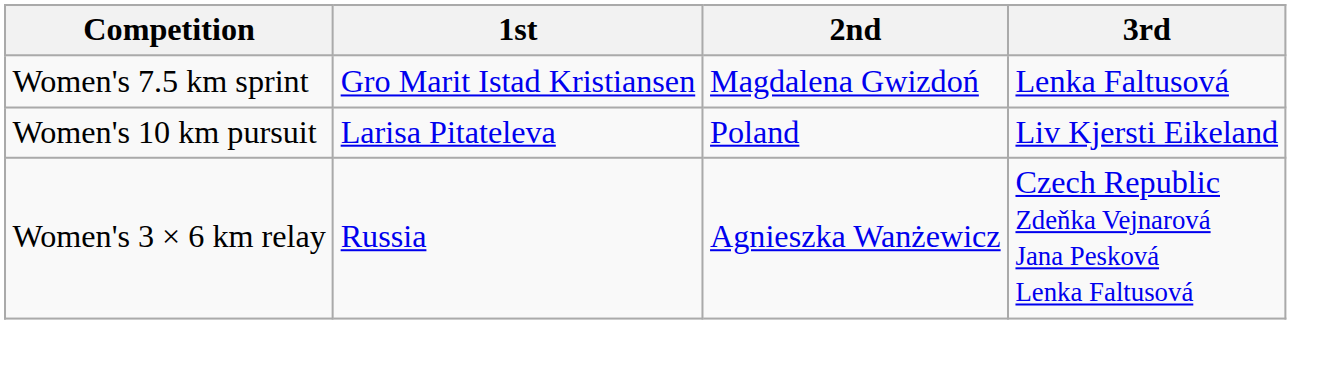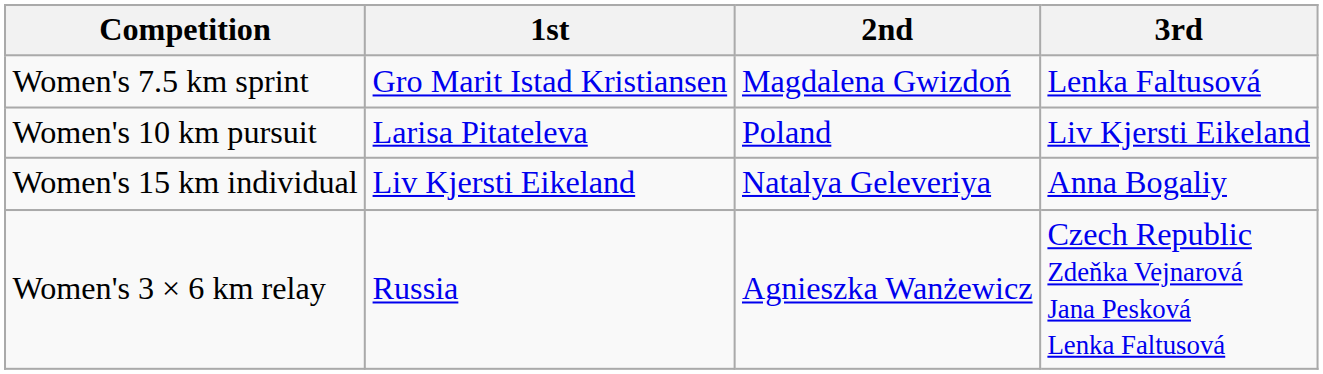 <table class="wikitable">
 <tr>
 <th>Competition</th>
 <th>1st</th>
 <th>2nd</th>
 <th>3rd</th>
 </tr>
 <tr>
 <td>Women's 7.5 km sprint</td>
 <td> <a href='#'>Gro Marit Istad Kristiansen</a></td>
 <td> <a href='#'>Magdalena Gwizdoń</a></td>
 <td> <a href='#'>Lenka Faltusová</a></td>
 </tr>
 <tr>
 <td>Women's 10 km pursuit</td>
 <td> <a href='#'>Larisa Pitateleva</a></td>
 <td> <a href='#'>Poland</a></td>
 <td> <a href='#'>Liv Kjersti Eikeland</a></td>
 </tr>
 <tr>
+<td>Women's 15 km individual</td>
+<td> <a href='#'>Liv Kjersti Eikeland</a></td>
+<td> <a href='#'>Natalya Geleveriya</a></td>
+<td> <a href='#'>Anna Bogaliy</a></td>
+</tr>
+<tr>
 <td>Women's 3 × 6 km relay</td>
 <td> <a href='#'>Russia</a></td>
 <td> <a href='#'>Agnieszka Wanżewicz</a></td>
 <td> <a href='#'>Czech Republic</a><br><small><a href='#'>Zdeňka Vejnarová</a><br><a href='#'>Jana Pesková</a><br><a href='#'>Lenka Faltusová</a></small></td>
 </tr>
 </table>
